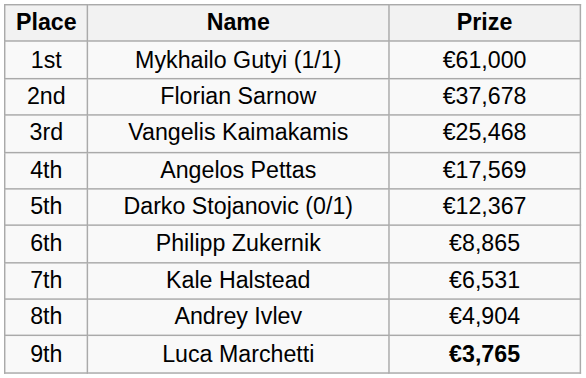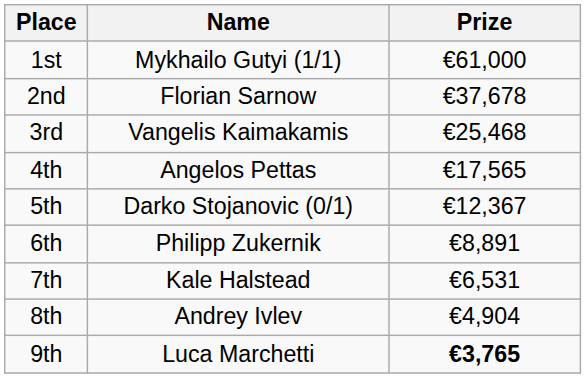 <table class="wikitable">
 <tr>
 <th width="50">Place</th>
 <th width="200">Name</th>
 <th width="125">Prize</th>
 </tr>
 <tr>
 <td align="center">1st</td>
 <td align="center">Mykhailo Gutyi (1/1)</td>
 <td align="center">€61,000</td>
 </tr>
 <tr>
 <td align="center">2nd</td>
 <td align="center">Florian Sarnow</td>
 <td align="center">€37,678</td>
 </tr>
 <tr>
 <td align="center">3rd</td>
 <td align="center">Vangelis Kaimakamis</td>
 <td align="center">€25,468</td>
 </tr>
 <tr>
 <td align="center">4th</td>
 <td align="center">Angelos Pettas</td>
-<td align="center">€17,569</td>
+<td align="center">€17,565</td>
 </tr>
 <tr>
 <td align="center">5th</td>
 <td align="center">Darko Stojanovic (0/1)</td>
 <td align="center">€12,367</td>
 </tr>
 <tr>
 <td align="center">6th</td>
 <td align="center">Philipp Zukernik</td>
-<td align="center">€8,865</td>
+<td align="center">€8,891</td>
 </tr>
 <tr>
 <td align="center">7th</td>
 <td align="center">Kale Halstead</td>
 <td align="center">€6,531</td>
 </tr>
 <tr>
 <td align="center">8th</td>
 <td align="center">Andrey Ivlev</td>
 <td align="center">€4,904</td>
 </tr>
 <tr>
 <td align="center">9th</td>
 <td align="center">Luca Marchetti</td>
 <td align="center"><strong>€3,765</strong></td>
 </tr>
 </table>
